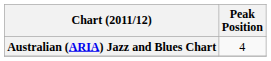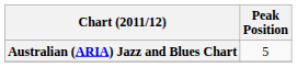 <table class="wikitable sortable plainrowheaders" style="text-align:center">
 <tr>
 <th scope="col">Chart (2011/12)</th>
 <th scope="col">Peak<br>Position</th>
 </tr>
 <tr>
 <th scope="row">Australian (<a href='#'>ARIA</a>) Jazz and Blues Chart </th>
-<td>4</td>
+<td>5</td>
 </tr>
 <tr>
 </tr>
 </table>
